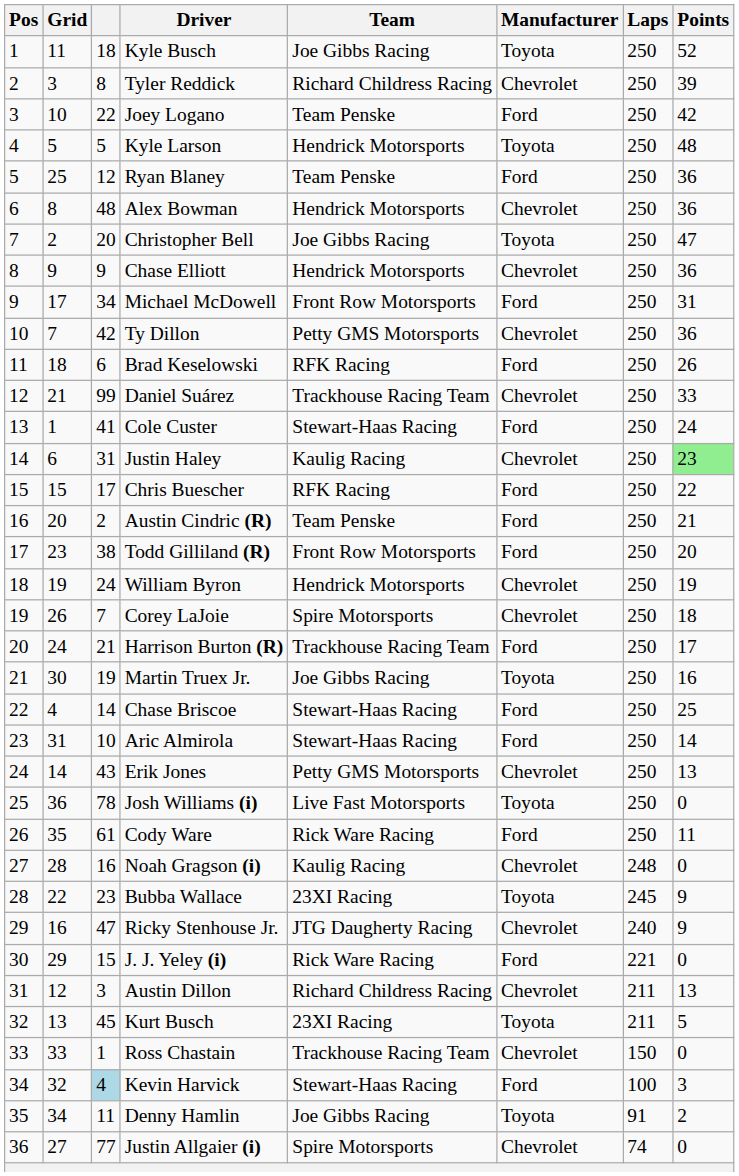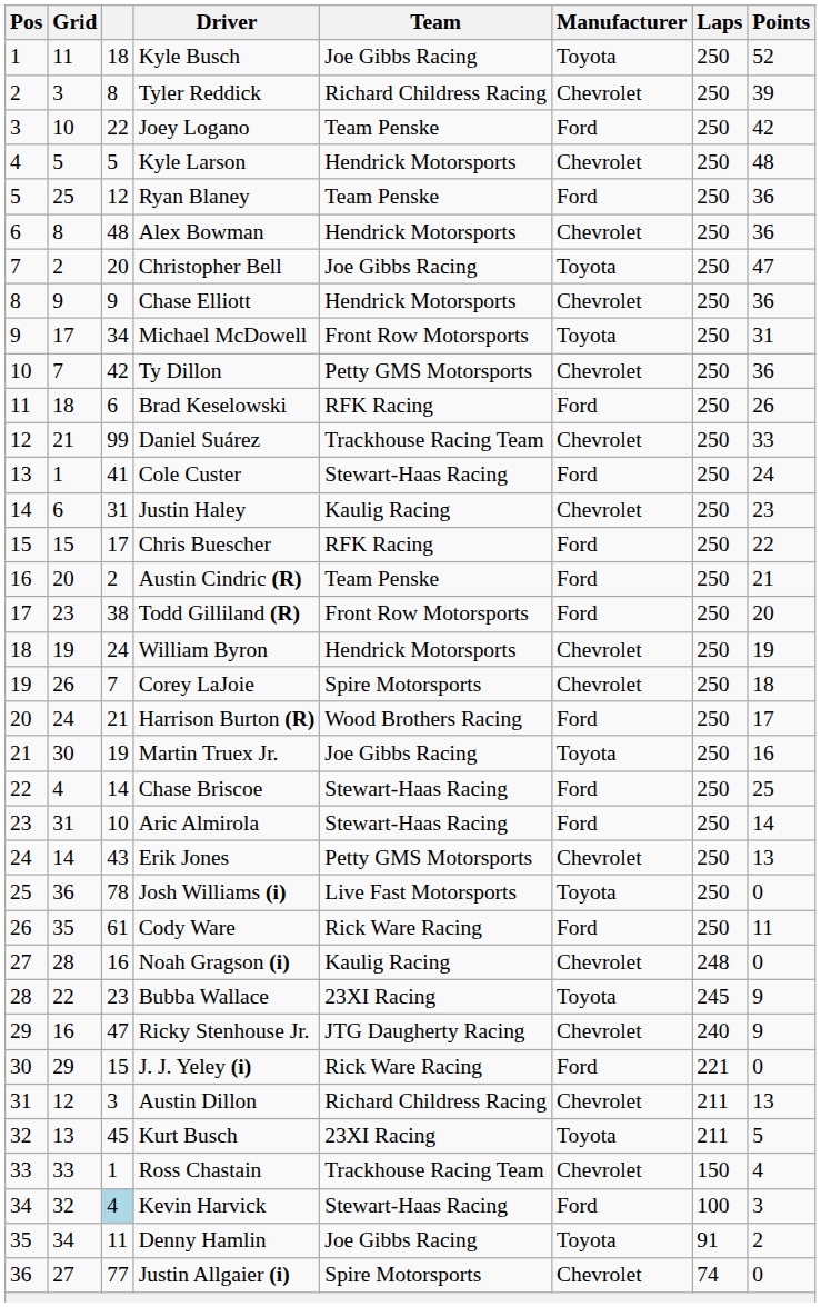 <table class="wikitable" style="font-size:98%">
 <tr>
 <th>Pos</th>
 <th>Grid</th>
 <th></th>
 <th>Driver</th>
 <th>Team</th>
 <th>Manufacturer</th>
 <th>Laps</th>
 <th>Points</th>
 </tr>
 <tr>
 <td>1</td>
 <td>11</td>
 <td>18</td>
 <td>Kyle Busch</td>
 <td>Joe Gibbs Racing</td>
 <td>Toyota</td>
 <td>250</td>
 <td>52</td>
 </tr>
 <tr>
 <td>2</td>
 <td>3</td>
 <td>8</td>
 <td>Tyler Reddick</td>
 <td>Richard Childress Racing</td>
 <td>Chevrolet</td>
 <td>250</td>
 <td>39</td>
 </tr>
 <tr>
 <td>3</td>
 <td>10</td>
 <td>22</td>
 <td>Joey Logano</td>
 <td>Team Penske</td>
 <td>Ford</td>
 <td>250</td>
 <td>42</td>
 </tr>
 <tr>
 <td>4</td>
 <td>5</td>
 <td>5</td>
 <td>Kyle Larson</td>
 <td>Hendrick Motorsports</td>
-<td>Toyota</td>
+<td>Chevrolet</td>
 <td>250</td>
 <td>48</td>
 </tr>
 <tr>
 <td>5</td>
 <td>25</td>
 <td>12</td>
 <td>Ryan Blaney</td>
 <td>Team Penske</td>
 <td>Ford</td>
 <td>250</td>
 <td>36</td>
 </tr>
 <tr>
 <td>6</td>
 <td>8</td>
 <td>48</td>
 <td>Alex Bowman</td>
 <td>Hendrick Motorsports</td>
 <td>Chevrolet</td>
 <td>250</td>
 <td>36</td>
 </tr>
 <tr>
 <td>7</td>
 <td>2</td>
 <td>20</td>
 <td>Christopher Bell</td>
 <td>Joe Gibbs Racing</td>
 <td>Toyota</td>
 <td>250</td>
 <td>47</td>
 </tr>
 <tr>
 <td>8</td>
 <td>9</td>
 <td>9</td>
 <td>Chase Elliott</td>
 <td>Hendrick Motorsports</td>
 <td>Chevrolet</td>
 <td>250</td>
 <td>36</td>
 </tr>
 <tr>
 <td>9</td>
 <td>17</td>
 <td>34</td>
 <td>Michael McDowell</td>
 <td>Front Row Motorsports</td>
-<td>Ford</td>
+<td>Toyota</td>
 <td>250</td>
 <td>31</td>
 </tr>
 <tr>
 <td>10</td>
 <td>7</td>
 <td>42</td>
 <td>Ty Dillon</td>
 <td>Petty GMS Motorsports</td>
 <td>Chevrolet</td>
 <td>250</td>
 <td>36</td>
 </tr>
 <tr>
 <td>11</td>
 <td>18</td>
 <td>6</td>
 <td>Brad Keselowski</td>
 <td>RFK Racing</td>
 <td>Ford</td>
 <td>250</td>
 <td>26</td>
 </tr>
 <tr>
 <td>12</td>
 <td>21</td>
 <td>99</td>
 <td>Daniel Suárez</td>
 <td>Trackhouse Racing Team</td>
 <td>Chevrolet</td>
 <td>250</td>
 <td>33</td>
 </tr>
 <tr>
 <td>13</td>
 <td>1</td>
 <td>41</td>
 <td>Cole Custer</td>
 <td>Stewart-Haas Racing</td>
 <td>Ford</td>
 <td>250</td>
 <td>24</td>
 </tr>
 <tr>
 <td>14</td>
 <td>6</td>
 <td>31</td>
 <td>Justin Haley</td>
 <td>Kaulig Racing</td>
 <td>Chevrolet</td>
 <td>250</td>
-<td style="background: lightgreen;">23</td>
+<td>23</td>
 </tr>
 <tr>
 <td>15</td>
 <td>15</td>
 <td>17</td>
 <td>Chris Buescher</td>
 <td>RFK Racing</td>
 <td>Ford</td>
 <td>250</td>
 <td>22</td>
 </tr>
 <tr>
 <td>16</td>
 <td>20</td>
 <td>2</td>
 <td>Austin Cindric <strong>(R)</strong></td>
 <td>Team Penske</td>
 <td>Ford</td>
 <td>250</td>
 <td>21</td>
 </tr>
 <tr>
 <td>17</td>
 <td>23</td>
 <td>38</td>
 <td>Todd Gilliland <strong>(R)</strong></td>
 <td>Front Row Motorsports</td>
 <td>Ford</td>
 <td>250</td>
 <td>20</td>
 </tr>
 <tr>
 <td>18</td>
 <td>19</td>
 <td>24</td>
 <td>William Byron</td>
 <td>Hendrick Motorsports</td>
 <td>Chevrolet</td>
 <td>250</td>
 <td>19</td>
 </tr>
 <tr>
 <td>19</td>
 <td>26</td>
 <td>7</td>
 <td>Corey LaJoie</td>
 <td>Spire Motorsports</td>
 <td>Chevrolet</td>
 <td>250</td>
 <td>18</td>
 </tr>
 <tr>
 <td>20</td>
 <td>24</td>
 <td>21</td>
 <td>Harrison Burton <strong>(R)</strong></td>
-<td>Trackhouse Racing Team</td>
+<td>Wood Brothers Racing</td>
 <td>Ford</td>
 <td>250</td>
 <td>17</td>
 </tr>
 <tr>
 <td>21</td>
 <td>30</td>
 <td>19</td>
 <td>Martin Truex Jr.</td>
 <td>Joe Gibbs Racing</td>
 <td>Toyota</td>
 <td>250</td>
 <td>16</td>
 </tr>
 <tr>
 <td>22</td>
 <td>4</td>
 <td>14</td>
 <td>Chase Briscoe</td>
 <td>Stewart-Haas Racing</td>
 <td>Ford</td>
 <td>250</td>
 <td>25</td>
 </tr>
 <tr>
 <td>23</td>
 <td>31</td>
 <td>10</td>
 <td>Aric Almirola</td>
 <td>Stewart-Haas Racing</td>
 <td>Ford</td>
 <td>250</td>
 <td>14</td>
 </tr>
 <tr>
 <td>24</td>
 <td>14</td>
 <td>43</td>
 <td>Erik Jones</td>
 <td>Petty GMS Motorsports</td>
 <td>Chevrolet</td>
 <td>250</td>
 <td>13</td>
 </tr>
 <tr>
 <td>25</td>
 <td>36</td>
 <td>78</td>
 <td>Josh Williams <strong>(i)</strong></td>
 <td>Live Fast Motorsports</td>
 <td>Toyota</td>
 <td>250</td>
 <td>0</td>
 </tr>
 <tr>
 <td>26</td>
 <td>35</td>
 <td>61</td>
 <td>Cody Ware</td>
 <td>Rick Ware Racing</td>
 <td>Ford</td>
 <td>250</td>
 <td>11</td>
 </tr>
 <tr>
 <td>27</td>
 <td>28</td>
 <td>16</td>
 <td>Noah Gragson <strong>(i)</strong></td>
 <td>Kaulig Racing</td>
 <td>Chevrolet</td>
 <td>248</td>
 <td>0</td>
 </tr>
 <tr>
 <td>28</td>
 <td>22</td>
 <td>23</td>
 <td>Bubba Wallace</td>
 <td>23XI Racing</td>
 <td>Toyota</td>
 <td>245</td>
 <td>9</td>
 </tr>
 <tr>
 <td>29</td>
 <td>16</td>
 <td>47</td>
 <td>Ricky Stenhouse Jr.</td>
 <td>JTG Daugherty Racing</td>
 <td>Chevrolet</td>
 <td>240</td>
 <td>9</td>
 </tr>
 <tr>
 <td>30</td>
 <td>29</td>
 <td>15</td>
 <td>J. J. Yeley <strong>(i)</strong></td>
 <td>Rick Ware Racing</td>
 <td>Ford</td>
 <td>221</td>
 <td>0</td>
 </tr>
 <tr>
 <td>31</td>
 <td>12</td>
 <td>3</td>
 <td>Austin Dillon</td>
 <td>Richard Childress Racing</td>
 <td>Chevrolet</td>
 <td>211</td>
 <td>13</td>
 </tr>
 <tr>
 <td>32</td>
 <td>13</td>
 <td>45</td>
 <td>Kurt Busch</td>
 <td>23XI Racing</td>
 <td>Toyota</td>
 <td>211</td>
 <td>5</td>
 </tr>
 <tr>
 <td>33</td>
 <td>33</td>
 <td>1</td>
 <td>Ross Chastain</td>
 <td>Trackhouse Racing Team</td>
 <td>Chevrolet</td>
 <td>150</td>
-<td>0</td>
+<td>4</td>
 </tr>
 <tr>
 <td>34</td>
 <td>32</td>
 <td style="background: lightblue;">4</td>
 <td>Kevin Harvick</td>
 <td>Stewart-Haas Racing</td>
 <td>Ford</td>
 <td>100</td>
 <td>3</td>
 </tr>
 <tr>
 <td>35</td>
 <td>34</td>
 <td>11</td>
 <td>Denny Hamlin</td>
 <td>Joe Gibbs Racing</td>
 <td>Toyota</td>
 <td>91</td>
 <td>2</td>
 </tr>
 <tr>
 <td>36</td>
 <td>27</td>
 <td>77</td>
 <td>Justin Allgaier <strong>(i)</strong></td>
 <td>Spire Motorsports</td>
 <td>Chevrolet</td>
 <td>74</td>
 <td>0</td>
 </tr>
 <tr>
 <th colspan="8"></th>
 </tr>
 </table>
